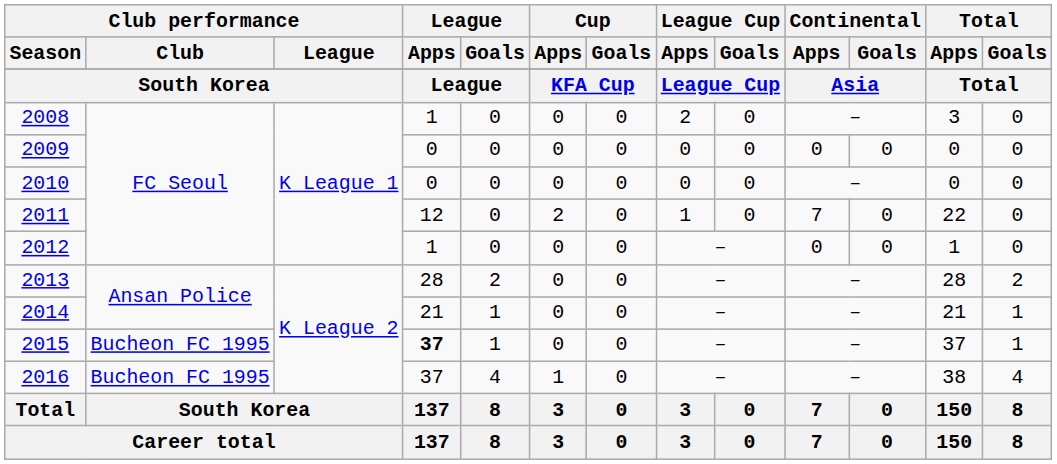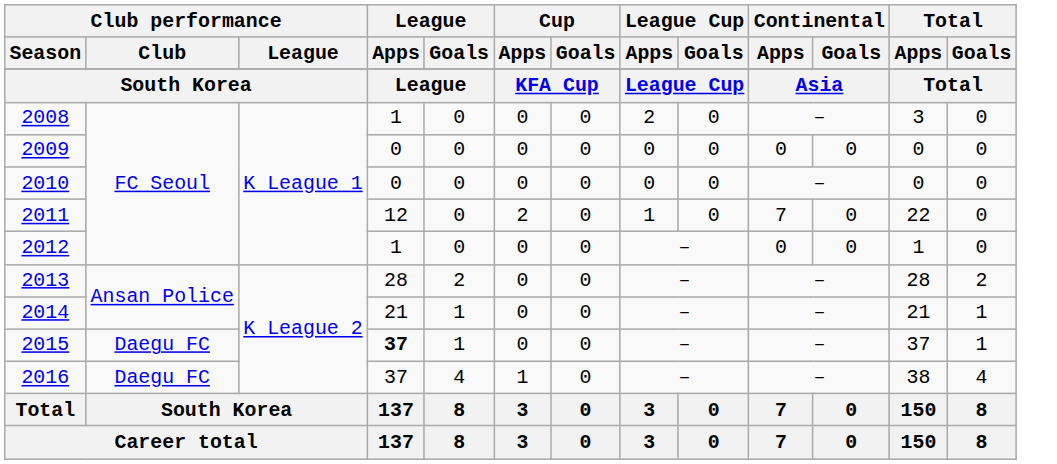 <table class="wikitable" style="text-align:center">
 <tr>
 <th colspan=3>Club performance</th>
 <th colspan=2>League</th>
 <th colspan=2>Cup</th>
 <th colspan=2>League Cup</th>
 <th colspan=2>Continental</th>
 <th colspan=2>Total</th>
 </tr>
 <tr>
 <th>Season</th>
 <th>Club</th>
 <th>League</th>
 <th>Apps</th>
 <th>Goals</th>
 <th>Apps</th>
 <th>Goals</th>
 <th>Apps</th>
 <th>Goals</th>
 <th>Apps</th>
 <th>Goals</th>
 <th>Apps</th>
 <th>Goals</th>
 </tr>
 <tr>
 </tr>
 <tr>
 <th colspan=3>South Korea</th>
 <th colspan=2>League</th>
 <th colspan=2><a href='#'>KFA Cup</a></th>
 <th colspan=2><a href='#'>League Cup</a></th>
 <th colspan=2><a href='#'>Asia</a></th>
 <th colspan=2>Total</th>
 </tr>
 <tr>
 <td><a href='#'>2008</a></td>
 <td rowspan="5"><a href='#'>FC Seoul</a></td>
 <td rowspan="5"><a href='#'>K League 1</a></td>
 <td>1</td>
 <td>0</td>
 <td>0</td>
 <td>0</td>
 <td>2</td>
 <td>0</td>
 <td colspan="2">–</td>
 <td>3</td>
 <td>0</td>
 </tr>
 <tr>
 <td><a href='#'>2009</a></td>
 <td>0</td>
 <td>0</td>
 <td>0</td>
 <td>0</td>
 <td>0</td>
 <td>0</td>
 <td>0</td>
 <td>0</td>
 <td>0</td>
 <td>0</td>
 </tr>
 <tr>
 <td><a href='#'>2010</a></td>
 <td>0</td>
 <td>0</td>
 <td>0</td>
 <td>0</td>
 <td>0</td>
 <td>0</td>
 <td colspan="2">–</td>
 <td>0</td>
 <td>0</td>
 </tr>
 <tr>
 <td><a href='#'>2011</a></td>
 <td>12</td>
 <td>0</td>
 <td>2</td>
 <td>0</td>
 <td>1</td>
 <td>0</td>
 <td>7</td>
 <td>0</td>
 <td>22</td>
 <td>0</td>
 </tr>
 <tr>
 <td><a href='#'>2012</a></td>
 <td>1</td>
 <td>0</td>
 <td>0</td>
 <td>0</td>
 <td colspan="2">–</td>
 <td>0</td>
 <td>0</td>
 <td>1</td>
 <td>0</td>
 </tr>
 <tr>
 <td><a href='#'>2013</a></td>
 <td rowspan="2"><a href='#'>Ansan Police</a></td>
 <td rowspan="4"><a href='#'>K League 2</a></td>
 <td>28</td>
 <td>2</td>
 <td>0</td>
 <td>0</td>
 <td colspan="2">–</td>
 <td colspan="2">–</td>
 <td>28</td>
 <td>2</td>
 </tr>
 <tr>
 <td><a href='#'>2014</a></td>
 <td>21</td>
 <td>1</td>
 <td>0</td>
 <td>0</td>
 <td colspan="2">–</td>
 <td colspan="2">–</td>
 <td>21</td>
 <td>1</td>
 </tr>
 <tr>
 <td><a href='#'>2015</a></td>
-<td rowspan="1"><a href='#'>Bucheon FC 1995</a></td>
+<td rowspan="1"><a href='#'>Daegu FC</a></td>
 <td><strong>37</strong></td>
 <td>1</td>
 <td>0</td>
 <td>0</td>
 <td colspan="2">–</td>
 <td colspan="2">–</td>
 <td>37</td>
 <td>1</td>
 </tr>
 <tr>
 <td><a href='#'>2016</a></td>
-<td rowspan="1"><a href='#'>Bucheon FC 1995</a></td>
+<td rowspan="1"><a href='#'>Daegu FC</a></td>
 <td>37</td>
 <td>4</td>
 <td>1</td>
 <td>0</td>
 <td colspan="2">–</td>
 <td colspan="2">–</td>
 <td>38</td>
 <td>4</td>
 </tr>
 <tr>
 <th rowspan=1>Total</th>
 <th colspan=2>South Korea</th>
 <th>137</th>
 <th>8</th>
 <th>3</th>
 <th>0</th>
 <th>3</th>
 <th>0</th>
 <th>7</th>
 <th>0</th>
 <th>150</th>
 <th>8</th>
 </tr>
 <tr>
 <th colspan=3>Career total</th>
 <th>137</th>
 <th>8</th>
 <th>3</th>
 <th>0</th>
 <th>3</th>
 <th>0</th>
 <th>7</th>
 <th>0</th>
 <th>150</th>
 <th>8</th>
 </tr>
 </table>
